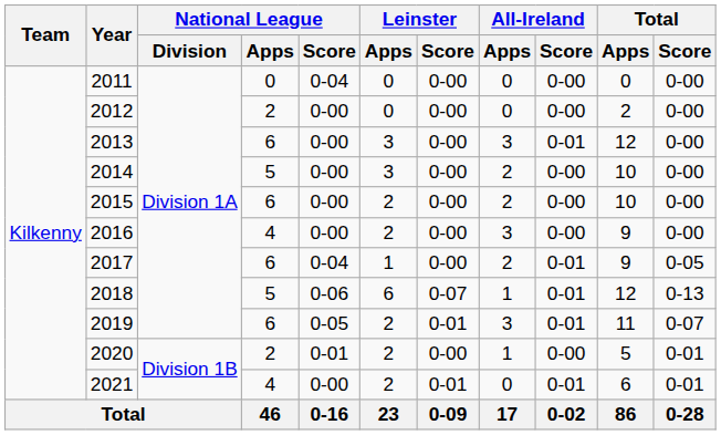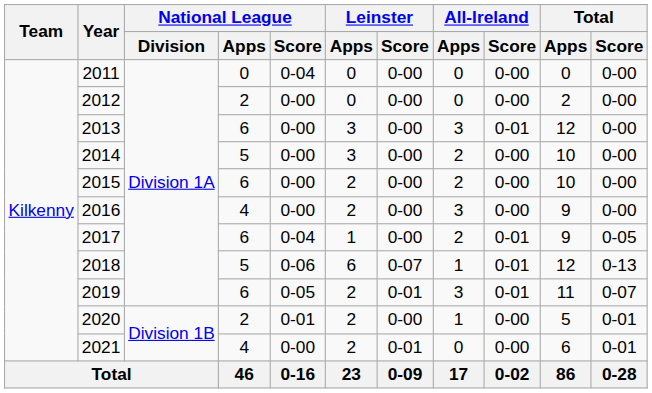 <table class="wikitable" style="text-align:center">
 <tr>
 <th rowspan="2">Team</th>
 <th rowspan="2">Year</th>
 <th colspan="3"><a href='#'>National League</a></th>
 <th colspan="2"><a href='#'>Leinster</a></th>
 <th colspan="2"><a href='#'>All-Ireland</a></th>
 <th colspan="2">Total</th>
 </tr>
 <tr>
 <th>Division</th>
 <th>Apps</th>
 <th>Score</th>
 <th>Apps</th>
 <th>Score</th>
 <th>Apps</th>
 <th>Score</th>
 <th>Apps</th>
 <th>Score</th>
 </tr>
 <tr>
 <td rowspan="11"><a href='#'>Kilkenny</a></td>
 <td>2011</td>
 <td rowspan="9"><a href='#'>Division 1A</a></td>
 <td>0</td>
 <td>0-04</td>
 <td>0</td>
 <td>0-00</td>
 <td>0</td>
 <td>0-00</td>
 <td>0</td>
 <td>0-00</td>
 </tr>
 <tr>
 <td>2012</td>
 <td>2</td>
 <td>0-00</td>
 <td>0</td>
 <td>0-00</td>
 <td>0</td>
 <td>0-00</td>
 <td>2</td>
 <td>0-00</td>
 </tr>
 <tr>
 <td>2013</td>
 <td>6</td>
 <td>0-00</td>
 <td>3</td>
 <td>0-00</td>
 <td>3</td>
 <td>0-01</td>
 <td>12</td>
 <td>0-00</td>
 </tr>
 <tr>
 <td>2014</td>
 <td>5</td>
 <td>0-00</td>
 <td>3</td>
 <td>0-00</td>
 <td>2</td>
 <td>0-00</td>
 <td>10</td>
 <td>0-00</td>
 </tr>
 <tr>
 <td>2015</td>
 <td>6</td>
 <td>0-00</td>
 <td>2</td>
 <td>0-00</td>
 <td>2</td>
 <td>0-00</td>
 <td>10</td>
 <td>0-00</td>
 </tr>
 <tr>
 <td>2016</td>
 <td>4</td>
 <td>0-00</td>
 <td>2</td>
 <td>0-00</td>
 <td>3</td>
 <td>0-00</td>
 <td>9</td>
 <td>0-00</td>
 </tr>
 <tr>
 <td>2017</td>
 <td>6</td>
 <td>0-04</td>
 <td>1</td>
 <td>0-00</td>
 <td>2</td>
 <td>0-01</td>
 <td>9</td>
 <td>0-05</td>
 </tr>
 <tr>
 <td>2018</td>
 <td>5</td>
 <td>0-06</td>
 <td>6</td>
 <td>0-07</td>
 <td>1</td>
 <td>0-01</td>
 <td>12</td>
 <td>0-13</td>
 </tr>
 <tr>
 <td>2019</td>
 <td>6</td>
 <td>0-05</td>
 <td>2</td>
 <td>0-01</td>
 <td>3</td>
 <td>0-01</td>
 <td>11</td>
 <td>0-07</td>
 </tr>
 <tr>
 <td>2020</td>
 <td rowspan="2"><a href='#'>Division 1B</a></td>
 <td>2</td>
 <td>0-01</td>
 <td>2</td>
 <td>0-00</td>
 <td>1</td>
 <td>0-00</td>
 <td>5</td>
 <td>0-01</td>
 </tr>
 <tr>
 <td>2021</td>
 <td>4</td>
 <td>0-00</td>
 <td>2</td>
 <td>0-01</td>
 <td>0</td>
-<td>0-01</td>
+<td>0-00</td>
 <td>6</td>
 <td>0-01</td>
 </tr>
 <tr>
 <th colspan="3">Total</th>
 <th>46</th>
 <th>0-16</th>
 <th>23</th>
 <th>0-09</th>
 <th>17</th>
 <th>0-02</th>
 <th>86</th>
 <th>0-28</th>
 </tr>
 </table>
